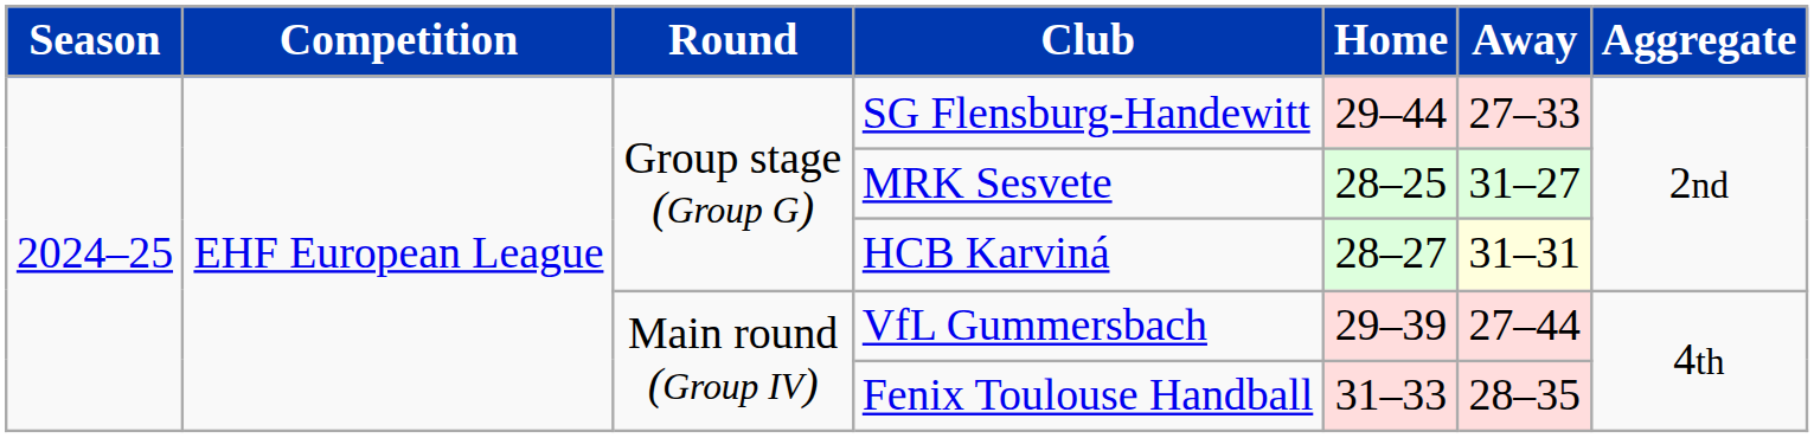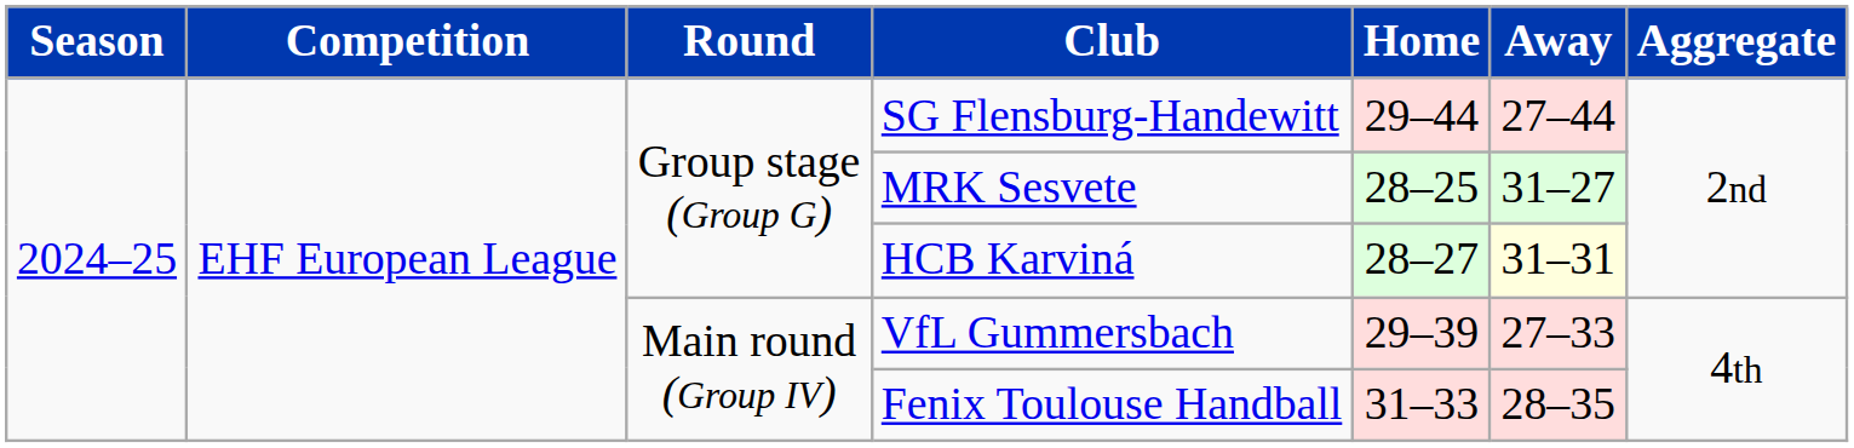 <table class="wikitable" style="text-align: left">
 <tr>
 <th style="color:#FFFFFF; background:#0038af">Season</th>
 <th style="color:#FFFFFF; background:#0038af">Competition</th>
 <th style="color:#FFFFFF; background:#0038af">Round</th>
 <th style="color:#FFFFFF; background:#0038af">Club</th>
 <th style="color:#FFFFFF; background:#0038af">Home</th>
 <th style="color:#FFFFFF; background:#0038af">Away</th>
 <th style="color:#FFFFFF; background:#0038af">Aggregate</th>
 </tr>
 <tr>
 <td rowspan="13"><a href='#'>2024–25</a></td>
 <td rowspan="13"><a href='#'>EHF European League</a></td>
 <td rowspan="3" style="text-align:center;">Group stage<br><em>(<small>Group G</small>)</em></td>
 <td> <a href='#'>SG Flensburg-Handewitt</a></td>
 <td style="text-align:center; background:#fdd;">29–44</td>
-<td style="text-align:center; background:#fdd;">27–33</td>
+<td style="text-align:center; background:#fdd;">27–44</td>
 <td align=center rowspan=3>2<small>nd</small></td>
 </tr>
 <tr>
 <td> <a href='#'>MRK Sesvete</a></td>
 <td style="text-align:center; background:#dfd;">28–25</td>
 <td style="text-align:center; background:#dfd;">31–27</td>
 </tr>
 <tr>
 <td> <a href='#'>HCB Karviná</a></td>
 <td style="text-align:center; background:#dfd;">28–27</td>
 <td style="text-align:center; background:#ffd;">31–31</td>
 </tr>
 <tr>
 <td rowspan="2" style="text-align:center;">Main round<br><em>(<small>Group IV</small>)</em></td>
 <td> <a href='#'>VfL Gummersbach</a></td>
 <td style="text-align:center; background:#fdd;">29–39</td>
-<td style="text-align:center; background:#fdd;">27–44</td>
+<td style="text-align:center; background:#fdd;">27–33</td>
 <td align=center rowspan=3>4<small>th</small></td>
 </tr>
 <tr>
 <td> <a href='#'>Fenix Toulouse Handball</a></td>
 <td style="text-align:center; background:#fdd;">31–33</td>
 <td style="text-align:center; background:#fdd;">28–35</td>
 </tr>
 </table>
